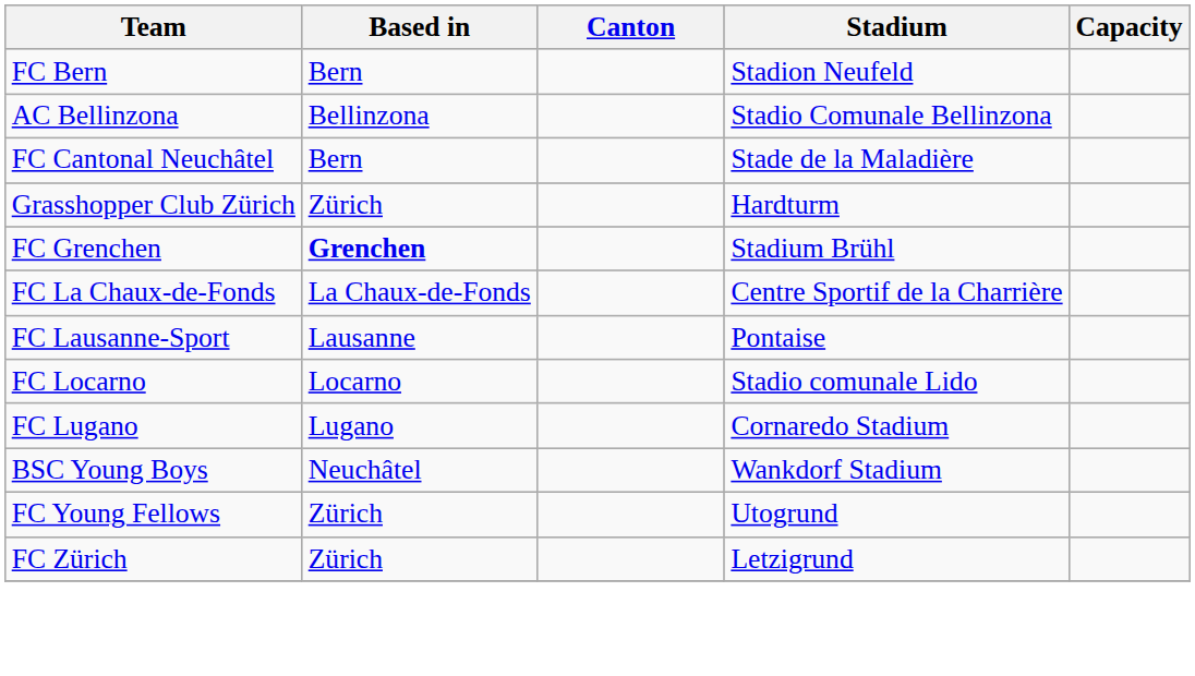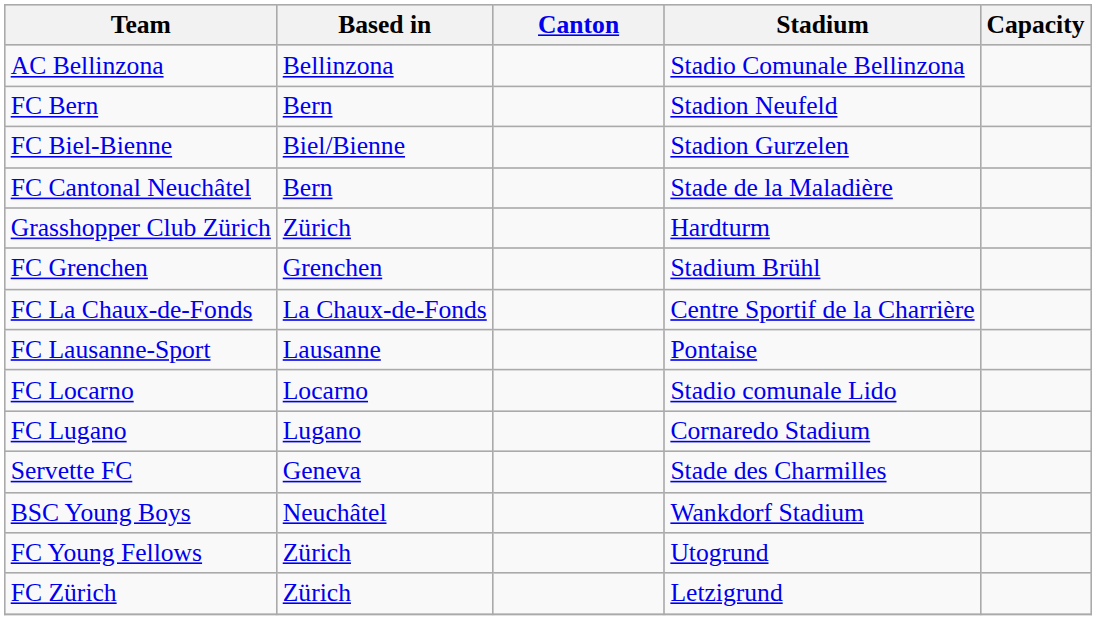 <table class="wikitable sortable" style="text-align: left;">
 <tr>
 <th>Team</th>
 <th>Based in</th>
 <th width="100"><a href='#'>Canton</a></th>
 <th>Stadium</th>
 <th>Capacity</th>
 </tr>
 <tr>
+<td><a href='#'>AC Bellinzona</a></td>
+<td><a href='#'>Bellinzona</a></td>
+<td></td>
+<td><a href='#'>Stadio Comunale Bellinzona</a></td>
+<td></td>
+</tr>
+<tr>
 <td><a href='#'>FC Bern</a></td>
 <td><a href='#'>Bern</a></td>
 <td></td>
 <td><a href='#'>Stadion Neufeld</a></td>
 <td></td>
 </tr>
 <tr>
-<td><a href='#'>AC Bellinzona</a></td>
-<td><a href='#'>Bellinzona</a></td>
+<td><a href='#'>FC Biel-Bienne</a></td>
+<td><a href='#'>Biel/Bienne</a></td>
 <td></td>
-<td><a href='#'>Stadio Comunale Bellinzona</a></td>
+<td><a href='#'>Stadion Gurzelen</a></td>
 <td></td>
 </tr>
 <tr>
 <td><a href='#'>FC Cantonal Neuchâtel</a></td>
 <td><a href='#'>Bern</a></td>
 <td></td>
 <td><a href='#'>Stade de la Maladière</a></td>
 <td></td>
 </tr>
 <tr>
 <td><a href='#'>Grasshopper Club Zürich</a></td>
 <td><a href='#'>Zürich</a></td>
 <td></td>
 <td><a href='#'>Hardturm</a></td>
 <td></td>
 </tr>
 <tr>
 <td><a href='#'>FC Grenchen</a></td>
-<td><strong><a href='#'>Grenchen</a></strong></td>
+<td><a href='#'>Grenchen</a></td>
 <td></td>
 <td><a href='#'>Stadium Brühl</a></td>
 <td></td>
 </tr>
 <tr>
 <td><a href='#'>FC La Chaux-de-Fonds</a></td>
 <td><a href='#'>La Chaux-de-Fonds</a></td>
 <td></td>
 <td><a href='#'>Centre Sportif de la Charrière</a></td>
 <td></td>
 </tr>
 <tr>
 <td><a href='#'>FC Lausanne-Sport</a></td>
 <td><a href='#'>Lausanne</a></td>
 <td></td>
 <td><a href='#'>Pontaise</a></td>
 <td></td>
 </tr>
 <tr>
 <td><a href='#'>FC Locarno</a></td>
 <td><a href='#'>Locarno</a></td>
 <td></td>
 <td><a href='#'>Stadio comunale Lido</a></td>
 <td></td>
 </tr>
 <tr>
 <td><a href='#'>FC Lugano</a></td>
 <td><a href='#'>Lugano</a></td>
 <td></td>
 <td><a href='#'>Cornaredo Stadium</a></td>
 <td></td>
 </tr>
 <tr>
+<td><a href='#'>Servette FC</a></td>
+<td><a href='#'>Geneva</a></td>
+<td></td>
+<td><a href='#'>Stade des Charmilles</a></td>
+<td></td>
+</tr>
+<tr>
 <td><a href='#'>BSC Young Boys</a></td>
 <td><a href='#'>Neuchâtel</a></td>
 <td></td>
 <td><a href='#'>Wankdorf Stadium</a></td>
 <td></td>
 </tr>
 <tr>
 <td><a href='#'>FC Young Fellows</a></td>
 <td><a href='#'>Zürich</a></td>
 <td></td>
 <td><a href='#'>Utogrund</a></td>
 <td></td>
 </tr>
 <tr>
 <td><a href='#'>FC Zürich</a></td>
 <td><a href='#'>Zürich</a></td>
 <td></td>
 <td><a href='#'>Letzigrund</a></td>
 <td></td>
 </tr>
 <tr>
 </tr>
 </table>
